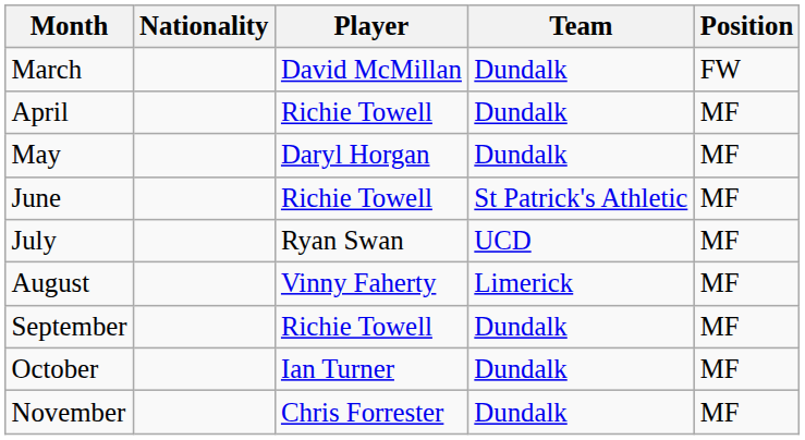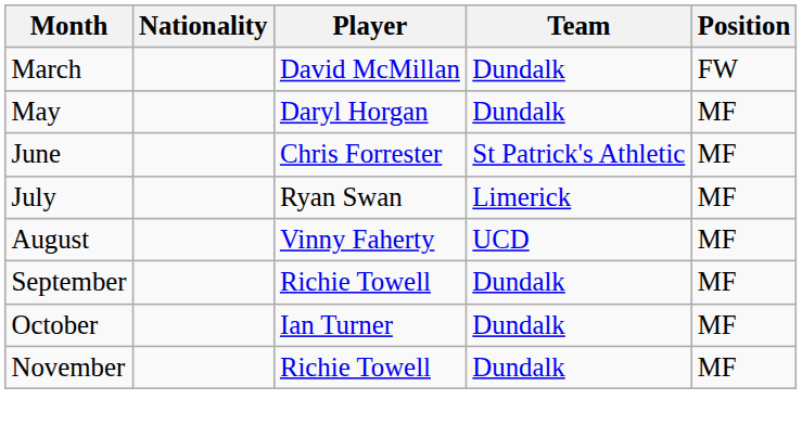 <table class="wikitable sortable">
 <tr>
 <th>Month</th>
 <th>Nationality</th>
 <th>Player</th>
 <th>Team</th>
 <th>Position</th>
 </tr>
 <tr>
 <td>March</td>
 <td></td>
 <td><a href='#'>David McMillan</a></td>
 <td><a href='#'>Dundalk</a></td>
 <td>FW</td>
 </tr>
 <tr>
-<td>April</td>
-<td></td>
-<td><a href='#'>Richie Towell</a></td>
-<td><a href='#'>Dundalk</a></td>
-<td>MF</td>
-</tr>
-<tr>
 <td>May</td>
 <td></td>
 <td><a href='#'>Daryl Horgan</a></td>
 <td><a href='#'>Dundalk</a></td>
 <td>MF</td>
 </tr>
 <tr>
 <td>June</td>
 <td></td>
-<td><a href='#'>Richie Towell</a></td>
+<td><a href='#'>Chris Forrester</a></td>
 <td><a href='#'>St Patrick's Athletic</a></td>
 <td>MF</td>
 </tr>
 <tr>
 <td>July</td>
 <td></td>
 <td>Ryan Swan</td>
-<td><a href='#'>UCD</a></td>
+<td><a href='#'>Limerick</a></td>
 <td>MF</td>
 </tr>
 <tr>
 <td>August</td>
 <td></td>
 <td><a href='#'>Vinny Faherty</a></td>
-<td><a href='#'>Limerick</a></td>
+<td><a href='#'>UCD</a></td>
 <td>MF</td>
 </tr>
 <tr>
 <td>September</td>
 <td></td>
 <td><a href='#'>Richie Towell</a></td>
 <td><a href='#'>Dundalk</a></td>
 <td>MF</td>
 </tr>
 <tr>
 <td>October</td>
 <td></td>
 <td><a href='#'>Ian Turner</a></td>
 <td><a href='#'>Dundalk</a></td>
 <td>MF</td>
 </tr>
 <tr>
 <td>November</td>
 <td></td>
-<td><a href='#'>Chris Forrester</a></td>
+<td><a href='#'>Richie Towell</a></td>
 <td><a href='#'>Dundalk</a></td>
 <td>MF</td>
 </tr>
 </table>
